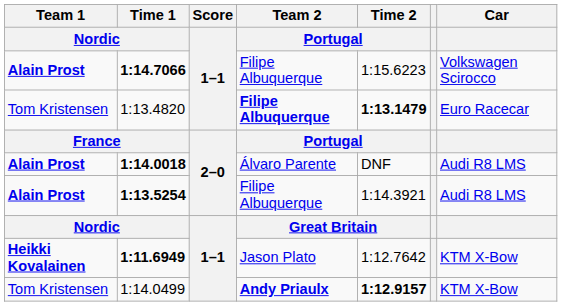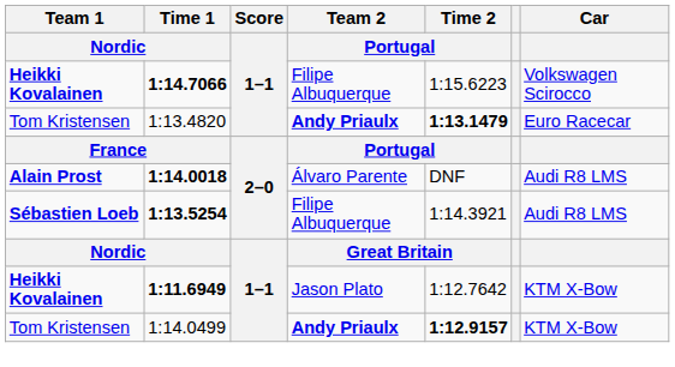 <table class="wikitable">
 <tr>
 <th>Team 1</th>
 <th>Time 1</th>
 <th>Score</th>
 <th>Team 2</th>
 <th>Time 2</th>
 <th></th>
 <th>Car</th>
 </tr>
 <tr>
 <th colspan=2> <a href='#'>Nordic</a></th>
 <th rowspan=3>1–1</th>
 <th colspan=2> <a href='#'>Portugal</a></th>
 <th></th>
 <th></th>
 </tr>
 <tr>
-<td><strong><a href='#'>Alain Prost</a></strong></td>
+<td><strong><a href='#'>Heikki Kovalainen</a></strong></td>
 <td><strong>1:14.7066</strong></td>
 <td><a href='#'>Filipe Albuquerque</a></td>
 <td>1:15.6223</td>
 <th></th>
 <td><a href='#'>Volkswagen Scirocco</a></td>
 </tr>
 <tr>
 <td><a href='#'>Tom Kristensen</a></td>
 <td>1:13.4820</td>
-<td><strong><a href='#'>Filipe Albuquerque</a></strong></td>
+<td><strong><a href='#'>Andy Priaulx</a></strong></td>
 <td><strong>1:13.1479</strong></td>
 <th></th>
 <td><a href='#'>Euro Racecar</a></td>
 </tr>
 <tr>
 <th colspan=2> <a href='#'>France</a></th>
 <th rowspan=3>2–0</th>
 <th colspan=2> <a href='#'>Portugal</a></th>
 <th></th>
 <th></th>
 </tr>
 <tr>
 <td><strong><a href='#'>Alain Prost</a></strong></td>
 <td><strong>1:14.0018</strong></td>
 <td><a href='#'>Álvaro Parente</a></td>
 <td>DNF</td>
 <th></th>
 <td><a href='#'>Audi R8 LMS</a></td>
 </tr>
 <tr>
-<td><strong><a href='#'>Alain Prost</a></strong></td>
+<td><strong><a href='#'>Sébastien Loeb</a></strong></td>
 <td><strong>1:13.5254</strong></td>
 <td><a href='#'>Filipe Albuquerque</a></td>
 <td>1:14.3921</td>
 <th></th>
 <td><a href='#'>Audi R8 LMS</a></td>
 </tr>
 <tr>
 <th colspan=2> <a href='#'>Nordic</a></th>
 <th rowspan=3>1–1</th>
 <th colspan=2> <a href='#'>Great Britain</a></th>
 <th></th>
 <th></th>
 </tr>
 <tr>
 <td><strong><a href='#'>Heikki Kovalainen</a></strong></td>
 <td><strong>1:11.6949</strong></td>
 <td><a href='#'>Jason Plato</a></td>
 <td>1:12.7642</td>
 <th></th>
 <td><a href='#'>KTM X-Bow</a></td>
 </tr>
 <tr>
 <td><a href='#'>Tom Kristensen</a></td>
 <td>1:14.0499</td>
 <td><strong><a href='#'>Andy Priaulx</a></strong></td>
 <td><strong>1:12.9157</strong></td>
 <th></th>
 <td><a href='#'>KTM X-Bow</a></td>
 </tr>
 </table>
